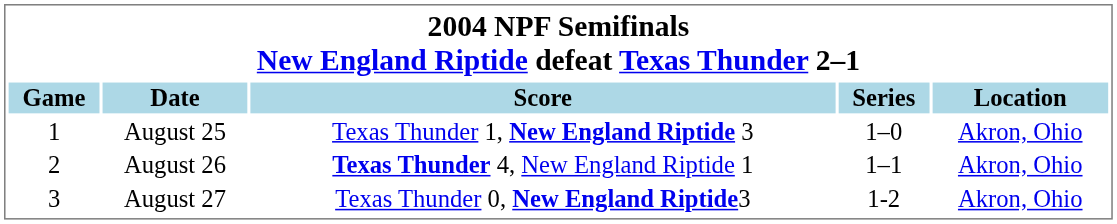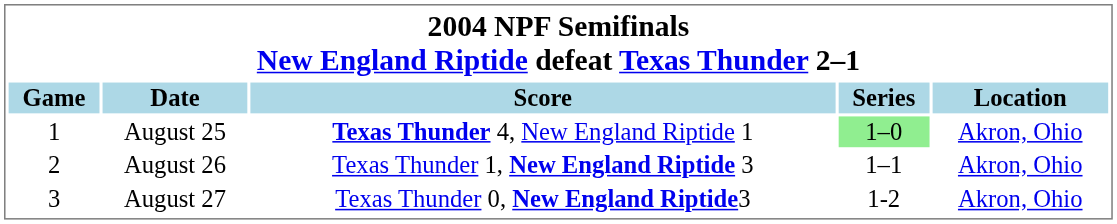 <table cellpadding="1"  style="min-width:45em;text-align:center;font-size:100%; border:1px solid gray;">
 <tr style="font-size:larger;">
 <th colspan=8>2004 NPF Semifinals<br><strong><a href='#'>New England Riptide</a></strong> defeat <a href='#'>Texas Thunder</a> 2–1</th>
 </tr>
 <tr style="background:lightblue;">
 <th>Game</th>
 <th>Date</th>
 <th>Score</th>
 <th>Series<br></th>
 <th>Location</th>
 </tr>
 <tr>
 <td>1</td>
 <td>August 25</td>
-<td><a href='#'>Texas Thunder</a> 1, <strong><a href='#'>New England Riptide</a></strong> 3</td>
-<td>1–0</td>
+<td><strong><a href='#'>Texas Thunder</a></strong> 4, <a href='#'>New England Riptide</a> 1</td>
+<td style="background: lightgreen;">1–0</td>
 <td><a href='#'>Akron, Ohio</a></td>
 </tr>
 <tr>
 <td>2</td>
 <td>August 26</td>
-<td><strong><a href='#'>Texas Thunder</a></strong> 4, <a href='#'>New England Riptide</a> 1</td>
+<td><a href='#'>Texas Thunder</a> 1, <strong><a href='#'>New England Riptide</a></strong> 3</td>
 <td>1–1</td>
 <td><a href='#'>Akron, Ohio</a></td>
 </tr>
 <tr>
 <td>3</td>
 <td>August 27</td>
 <td><a href='#'>Texas Thunder</a> 0, <strong><a href='#'>New England Riptide</a></strong>3</td>
 <td>1-2</td>
 <td><a href='#'>Akron, Ohio</a></td>
 </tr>
 </table>
